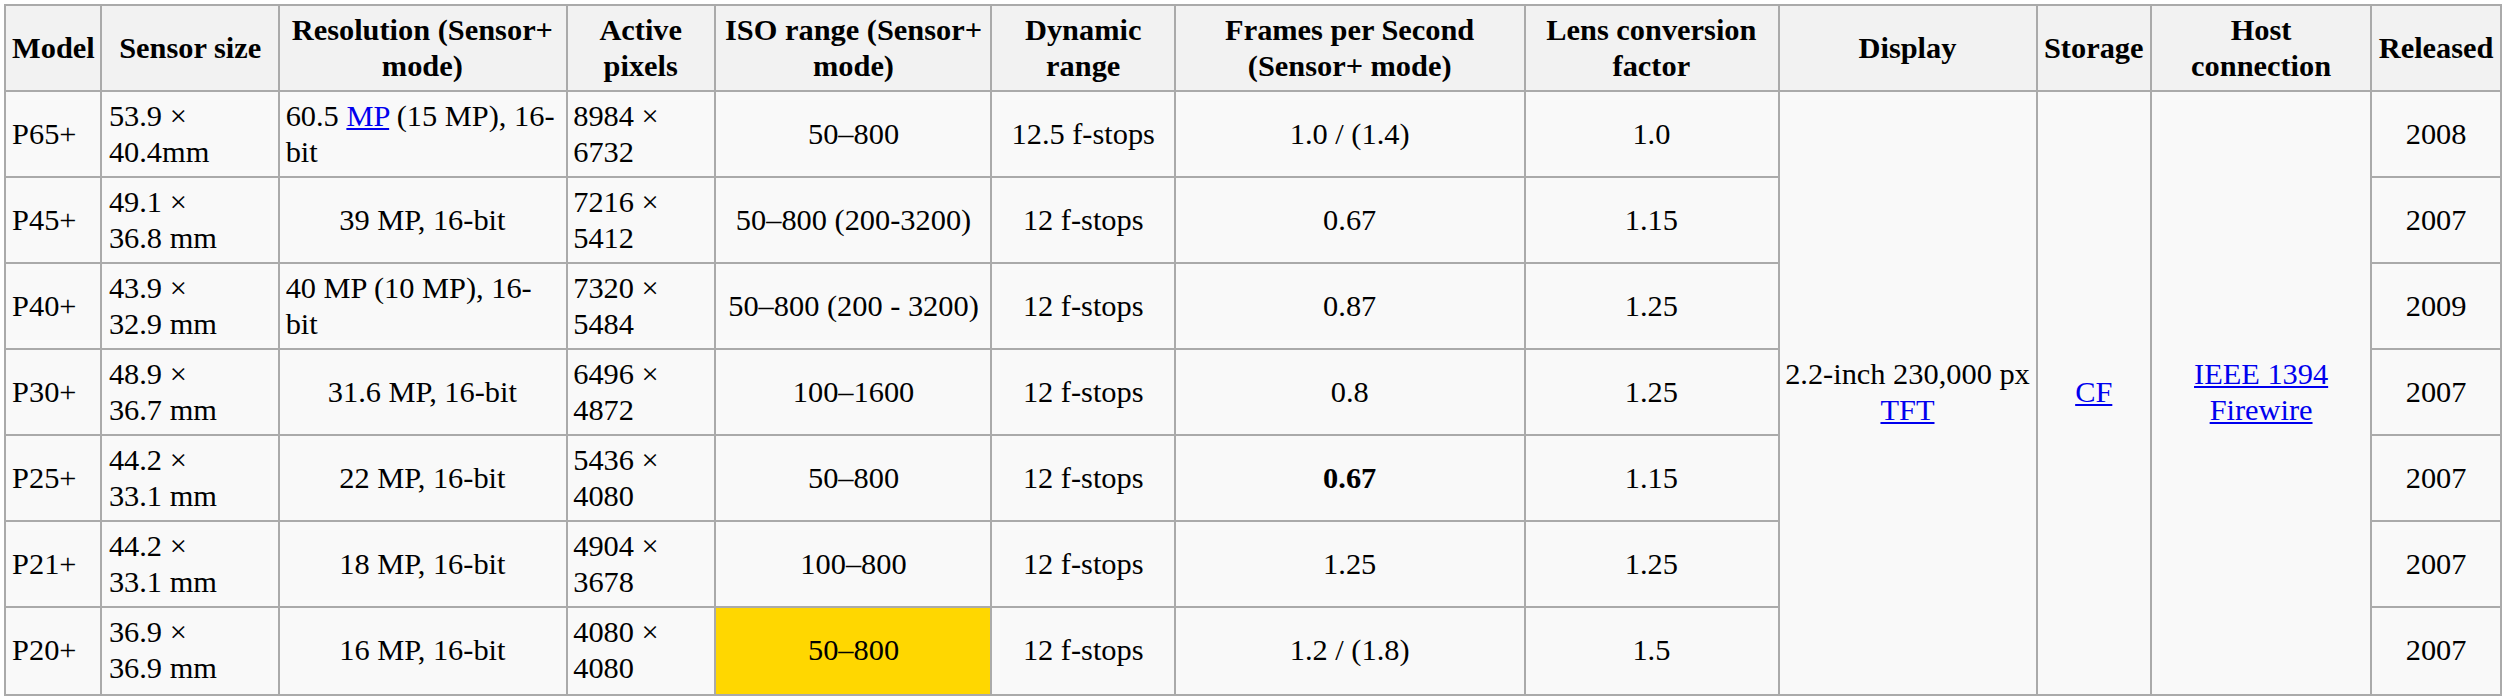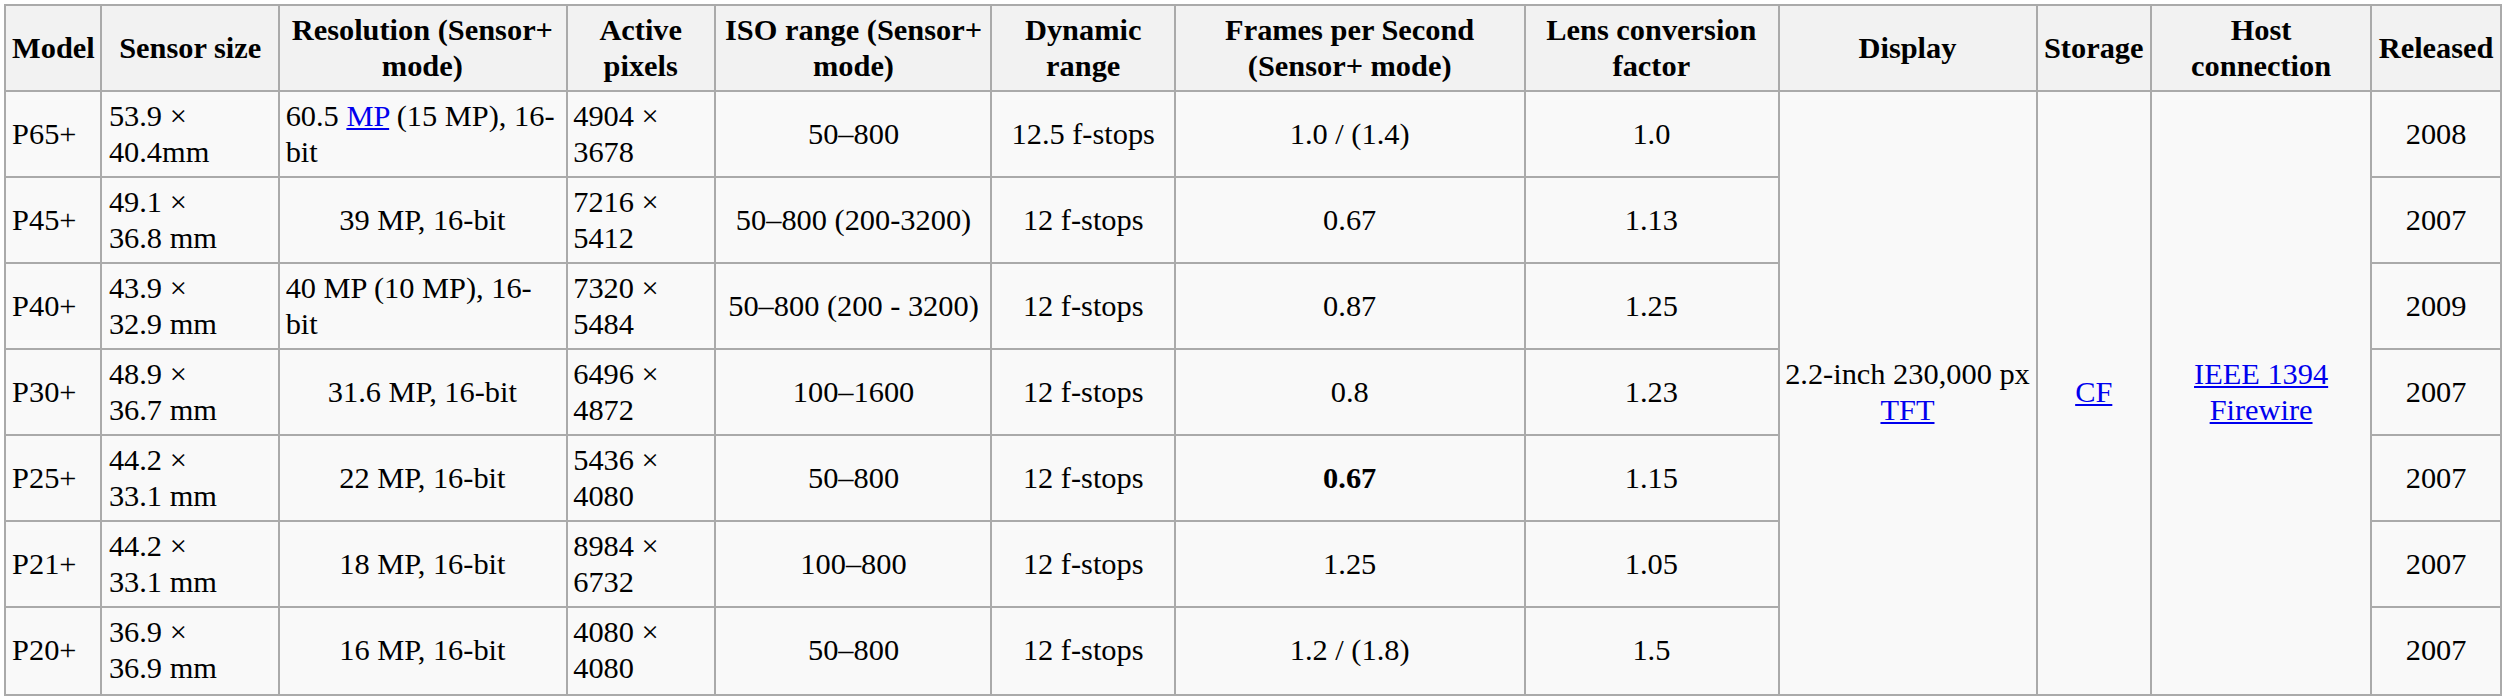 <table class="wikitable" style="font-size:95%;">
 <tr>
 <th>Model</th>
 <th>Sensor size</th>
 <th>Resolution (Sensor+ mode)</th>
 <th>Active pixels</th>
 <th>ISO range (Sensor+ mode)</th>
 <th>Dynamic range</th>
 <th>Frames per Second (Sensor+ mode)</th>
 <th>Lens conversion factor</th>
 <th>Display</th>
 <th>Storage</th>
 <th>Host connection</th>
 <th>Released</th>
 </tr>
 <tr>
 <td>P65+</td>
 <td>53.9 × 40.4mm</td>
 <td>60.5 <a href='#'>MP</a> (15 MP), 16-bit</td>
-<td>8984 × 6732</td>
+<td>4904 × 3678</td>
 <td align=center>50–800</td>
 <td align=center>12.5 f-stops</td>
 <td align=center>1.0 / (1.4)</td>
 <td align=center>1.0</td>
 <td rowspan=7 align=center>2.2-inch 230,000 px <a href='#'>TFT</a></td>
 <td rowspan=7 align=center><a href='#'>CF</a></td>
 <td rowspan=7 align=center><a href='#'>IEEE 1394 Firewire</a></td>
 <td align=center>2008</td>
 </tr>
 <tr>
 <td>P45+</td>
 <td>49.1 × 36.8 mm</td>
 <td align=center>39 MP, 16-bit</td>
 <td>7216 × 5412</td>
 <td align=center>50–800  (200-3200)</td>
 <td align=center>12 f-stops</td>
 <td align=center>0.67</td>
-<td align=center>1.15</td>
+<td align=center>1.13</td>
 <td align=center>2007</td>
 </tr>
 <tr>
 <td>P40+</td>
 <td>43.9 × 32.9 mm</td>
 <td>40 MP (10 MP), 16-bit</td>
 <td>7320 × 5484</td>
 <td align=center>50–800 (200 - 3200)</td>
 <td align=center>12 f-stops</td>
 <td align=center>0.87</td>
 <td align=center>1.25</td>
 <td align=center>2009</td>
 </tr>
 <tr>
 <td>P30+</td>
 <td>48.9 × 36.7 mm</td>
 <td align=center>31.6 MP, 16-bit</td>
 <td>6496 × 4872</td>
 <td align=center>100–1600</td>
 <td align=center>12 f-stops</td>
 <td align=center>0.8</td>
-<td align=center>1.25</td>
+<td align=center>1.23</td>
 <td align=center>2007</td>
 </tr>
 <tr>
 <td>P25+</td>
 <td>44.2 × 33.1 mm</td>
 <td align=center>22 MP, 16-bit</td>
 <td>5436 × 4080</td>
 <td align=center>50–800</td>
 <td align=center>12 f-stops</td>
 <td align=center><strong>0.67</strong></td>
 <td align=center>1.15</td>
 <td align=center>2007</td>
 </tr>
 <tr>
 <td>P21+</td>
 <td>44.2 × 33.1 mm</td>
 <td align=center>18 MP, 16-bit</td>
-<td>4904 × 3678</td>
+<td>8984 × 6732</td>
 <td align=center>100–800</td>
 <td align=center>12 f-stops</td>
 <td align=center>1.25</td>
-<td align=center>1.25</td>
+<td align=center>1.05</td>
 <td align=center>2007</td>
 </tr>
 <tr>
 <td>P20+</td>
 <td>36.9 × 36.9 mm</td>
 <td align=center>16 MP, 16-bit</td>
 <td>4080 × 4080</td>
-<td align=center style="background: gold;">50–800</td>
+<td align=center>50–800</td>
 <td align=center>12 f-stops</td>
 <td align=center>1.2 / (1.8)</td>
 <td align=center>1.5</td>
 <td align=center>2007</td>
 </tr>
 </table>
